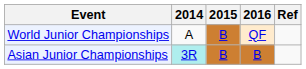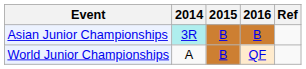 <table class="wikitable" style="font-size: 90%; text-align:center">
 <tr>
 <th>Event</th>
 <th>2014</th>
 <th>2015</th>
 <th>2016</th>
 <th>Ref</th>
 </tr>
 <tr>
+<td bgcolor="#ECF2FF"; align="left"><a href='#'>Asian Junior Championships</a></td>
+<td bgcolor=AFEEEE><a href='#'>3R</a></td>
+<td bgcolor=CD7F32><a href='#'>B</a></td>
+<td bgcolor=CD7F32><a href='#'>B</a></td>
+<td></td>
+</tr>
+<tr>
 <td bgcolor="#ECF2FF"; align="left"><a href='#'>World Junior Championships</a></td>
 <td>A</td>
 <td bgcolor=CD7F32><a href='#'>B</a></td>
 <td bgcolor=FFEBCD><a href='#'>QF</a></td>
 <td></td>
 </tr>
-<tr>
-<td bgcolor="#ECF2FF"; align="left"><a href='#'>Asian Junior Championships</a></td>
-<td bgcolor=AFEEEE><a href='#'>3R</a></td>
-<td bgcolor=CD7F32><a href='#'>B</a></td>
-<td bgcolor=CD7F32><a href='#'>B</a></td>
-<td></td>
-</tr>
 </table>
